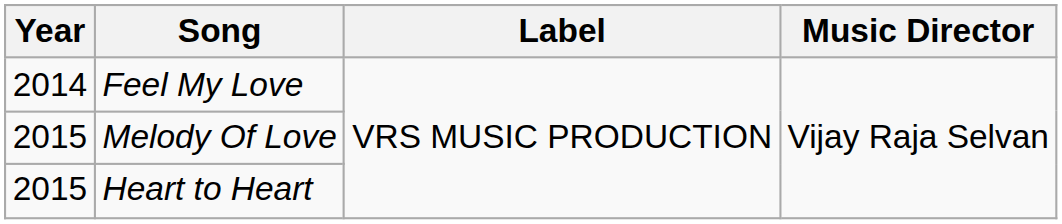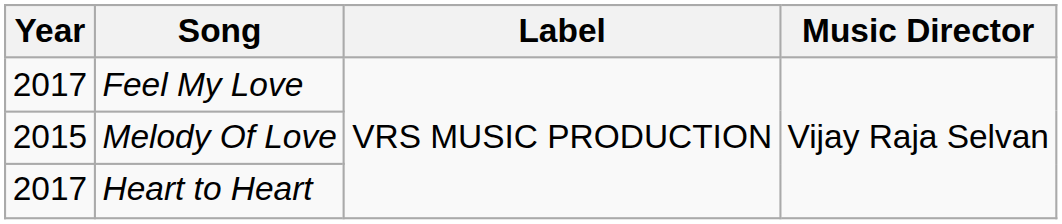 <table class="wikitable">
 <tr>
 <th>Year</th>
 <th>Song</th>
 <th>Label</th>
 <th>Music Director</th>
 </tr>
 <tr>
-<td>2014</td>
+<td>2017</td>
 <td><em>Feel My Love</em></td>
 <td rowspan="3">VRS MUSIC PRODUCTION</td>
 <td rowspan="3">Vijay Raja Selvan</td>
 </tr>
 <tr>
 <td>2015</td>
 <td><em>Melody Of Love</em></td>
 </tr>
 <tr>
-<td>2015</td>
+<td>2017</td>
 <td><em>Heart to Heart</em></td>
 </tr>
 </table>
